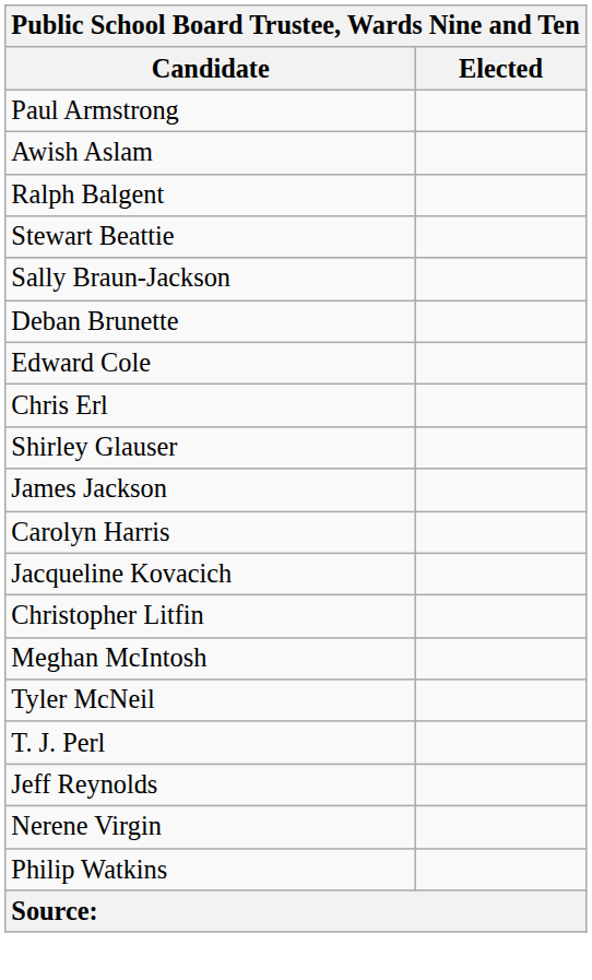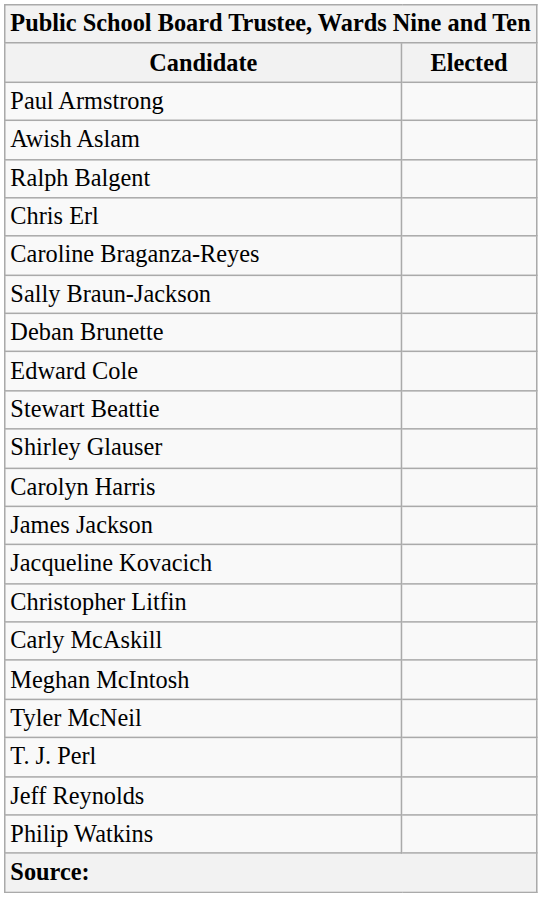 <table class="wikitable">
 <tr>
 <th colspan=2>Public School Board Trustee, Wards Nine and Ten</th>
 </tr>
 <tr>
 <th>Candidate</th>
 <th>Elected</th>
 </tr>
 <tr style="text-align:left;">
 <td>Paul Armstrong</td>
 <td></td>
 </tr>
 <tr style="text-align:left;">
 <td>Awish Aslam</td>
 <td></td>
 </tr>
 <tr style="text-align:left;">
 <td>Ralph Balgent</td>
 <td></td>
 </tr>
 <tr style="text-align:left;">
-<td>Stewart Beattie</td>
+<td>Chris Erl</td>
+<td></td>
+</tr>
+<tr style="text-align:left;">
+<td>Caroline Braganza-Reyes</td>
 <td></td>
 </tr>
 <tr style="text-align:left;">
 <td>Sally Braun-Jackson</td>
 <td></td>
 </tr>
 <tr style="text-align:left;">
 <td>Deban Brunette</td>
 <td></td>
 </tr>
 <tr style="text-align:left;">
 <td>Edward Cole</td>
 <td></td>
 </tr>
 <tr style="text-align:left;">
-<td>Chris Erl</td>
+<td>Stewart Beattie</td>
 <td></td>
 </tr>
 <tr style="text-align:left;">
 <td>Shirley Glauser</td>
 <td></td>
 </tr>
 <tr style="text-align:left;">
-<td>James Jackson</td>
+<td>Carolyn Harris</td>
 <td></td>
 </tr>
 <tr style="text-align:left;">
-<td>Carolyn Harris</td>
+<td>James Jackson</td>
 <td></td>
 </tr>
 <tr style="text-align:left;">
 <td>Jacqueline Kovacich</td>
 <td></td>
 </tr>
 <tr style="text-align:left;">
 <td>Christopher Litfin</td>
+<td></td>
+</tr>
+<tr style="text-align:left;">
+<td>Carly McAskill</td>
 <td></td>
 </tr>
 <tr style="text-align:left;">
 <td>Meghan McIntosh</td>
 <td></td>
 </tr>
 <tr style="text-align:left;">
 <td>Tyler McNeil</td>
 <td></td>
 </tr>
 <tr style="text-align:left;">
 <td>T. J. Perl</td>
 <td></td>
 </tr>
 <tr style="text-align:left;">
 <td>Jeff Reynolds</td>
 <td></td>
 </tr>
 <tr style="text-align:left;">
-<td>Nerene Virgin</td>
-<td></td>
-</tr>
-<tr style="text-align:left;">
 <td>Philip Watkins</td>
 <td></td>
 </tr>
 <tr>
 <th colspan="2" style="text-align:left;">Source: <small></small></th>
 </tr>
 </table>
